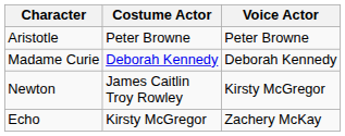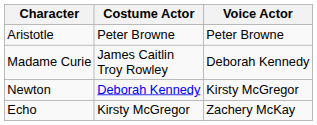 <table class="wikitable">
 <tr>
 <th>Character</th>
 <th>Costume Actor</th>
 <th>Voice Actor</th>
 </tr>
 <tr>
 <td>Aristotle</td>
 <td>Peter Browne</td>
 <td>Peter Browne</td>
 </tr>
 <tr>
 <td>Madame Curie</td>
-<td><a href='#'>Deborah Kennedy</a></td>
+<td>James Caitlin<br>Troy Rowley</td>
 <td>Deborah Kennedy</td>
 </tr>
 <tr>
 <td>Newton</td>
-<td>James Caitlin<br>Troy Rowley</td>
+<td><a href='#'>Deborah Kennedy</a></td>
 <td>Kirsty McGregor</td>
 </tr>
 <tr>
 <td>Echo</td>
 <td>Kirsty McGregor</td>
 <td>Zachery McKay</td>
 </tr>
 </table>
